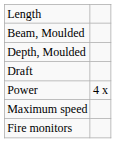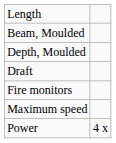 <table class="wikitable">
 <tr>
 <td>Length</td>
 <td></td>
 </tr>
 <tr>
 <td>Beam, Moulded</td>
 <td></td>
 </tr>
 <tr>
 <td>Depth, Moulded</td>
 <td></td>
 </tr>
 <tr>
 <td>Draft</td>
 <td></td>
 </tr>
 <tr>
-<td>Power</td>
-<td>4 x </td>
+<td>Fire monitors</td>
+<td><br></td>
 </tr>
 <tr>
 <td>Maximum speed</td>
 <td></td>
 </tr>
 <tr>
-<td>Fire monitors</td>
-<td><br></td>
+<td>Power</td>
+<td>4 x </td>
 </tr>
 </table>
